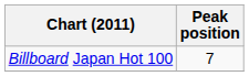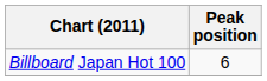 <table class="wikitable sortable">
 <tr>
 <th align="left">Chart (2011)</th>
 <th style="text-align:center;">Peak<br>position</th>
 </tr>
 <tr>
 <td><em><a href='#'>Billboard</a></em> <a href='#'>Japan Hot 100</a></td>
-<td align="center">7</td>
+<td align="center">6</td>
 </tr>
 <tr>
 </tr>
 </table>
